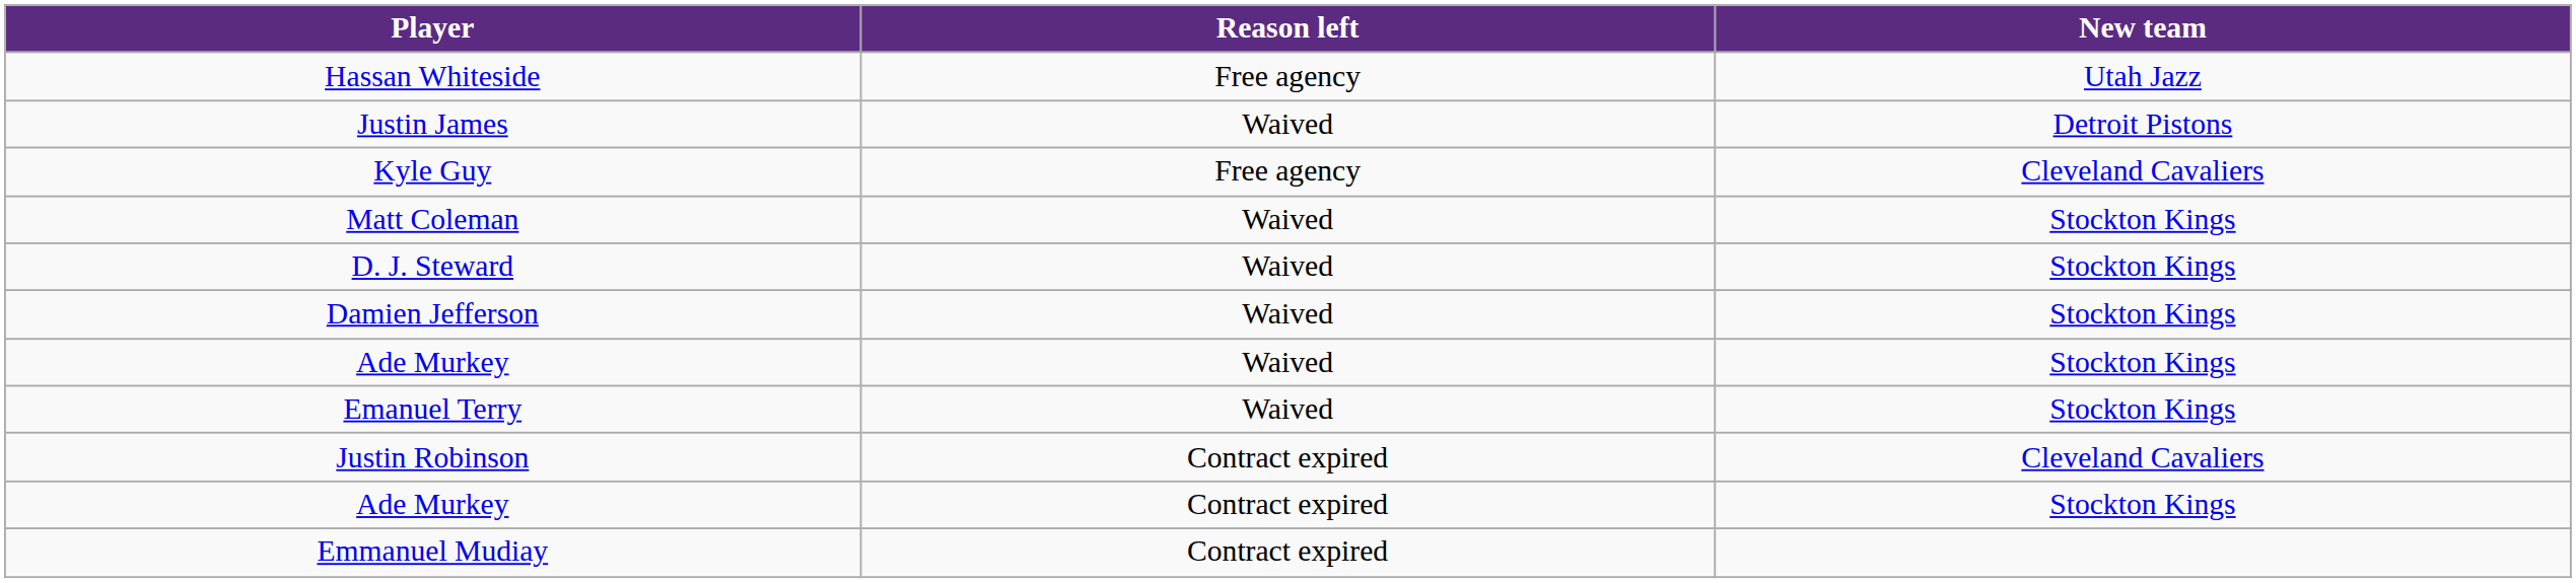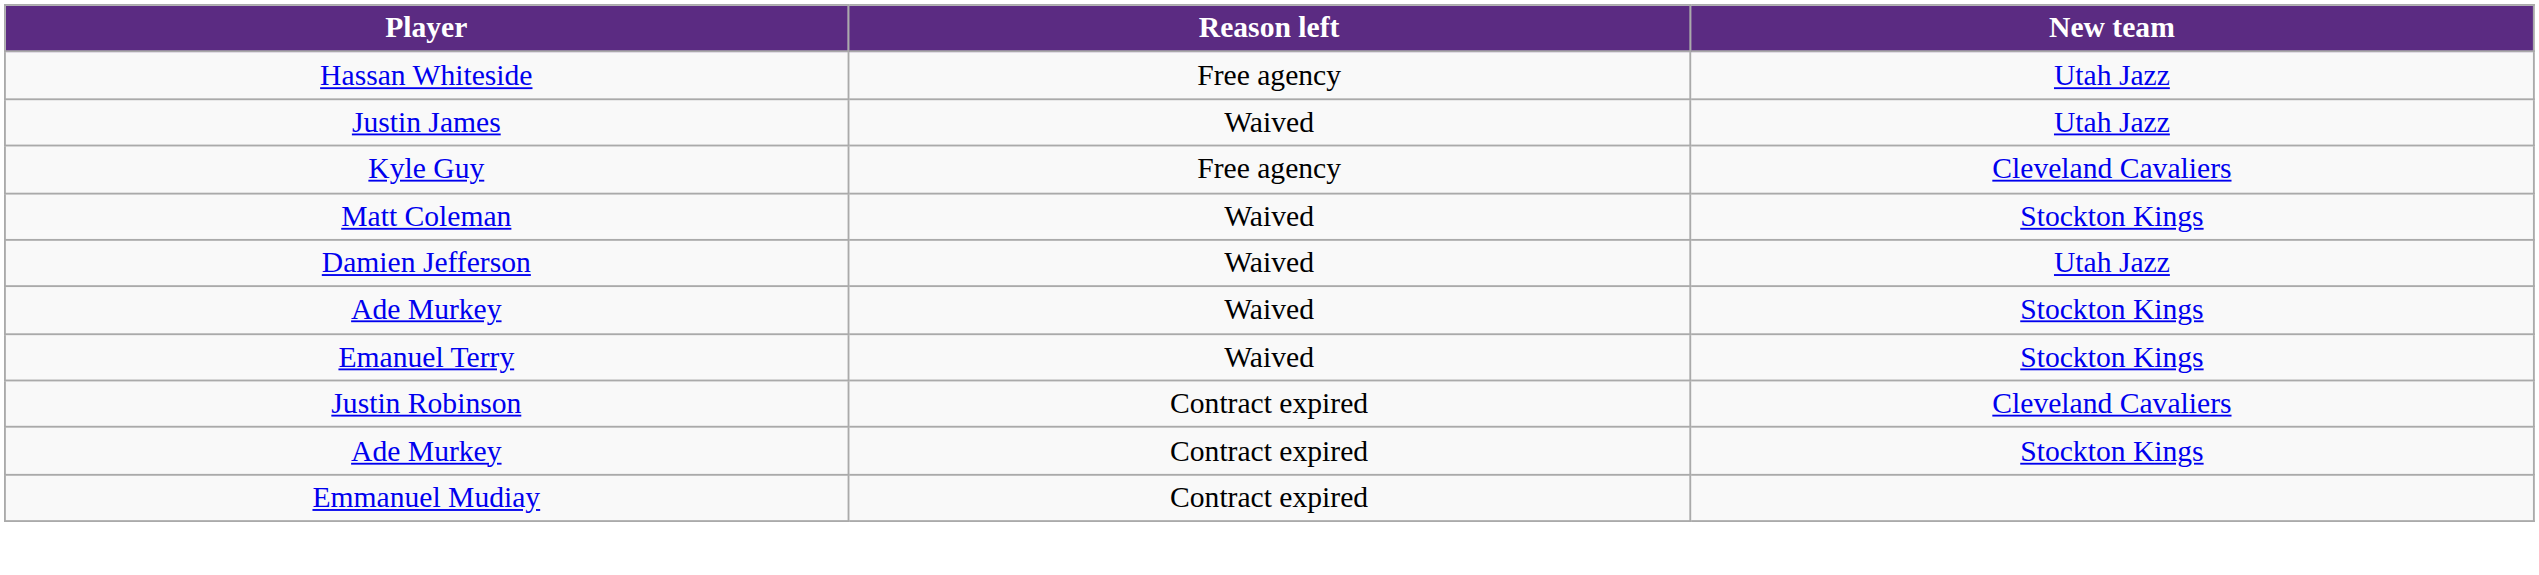 <table class="wikitable sortable sortable" style="text-align: center">
 <tr>
 <th style="background:#5b2b82; color:white" width="10%">Player</th>
 <th style="background:#5b2b82; color:white" width="10%">Reason left</th>
 <th style="background:#5b2b82; color:white" width="10%">New team</th>
 </tr>
 <tr>
 <td><a href='#'>Hassan Whiteside</a></td>
 <td>Free agency</td>
 <td><a href='#'>Utah Jazz</a></td>
 </tr>
 <tr>
 <td><a href='#'>Justin James</a></td>
 <td>Waived</td>
-<td><a href='#'>Detroit Pistons</a></td>
+<td><a href='#'>Utah Jazz</a></td>
 </tr>
 <tr>
 <td><a href='#'>Kyle Guy</a></td>
 <td>Free agency</td>
 <td><a href='#'>Cleveland Cavaliers</a></td>
 </tr>
 <tr>
 <td><a href='#'>Matt Coleman</a></td>
 <td>Waived</td>
 <td><a href='#'>Stockton Kings</a></td>
 </tr>
 <tr>
-<td><a href='#'>D. J. Steward</a></td>
-<td>Waived</td>
-<td><a href='#'>Stockton Kings</a></td>
-</tr>
-<tr>
 <td><a href='#'>Damien Jefferson</a></td>
 <td>Waived</td>
-<td><a href='#'>Stockton Kings</a></td>
+<td><a href='#'>Utah Jazz</a></td>
 </tr>
 <tr>
 <td><a href='#'>Ade Murkey</a></td>
 <td>Waived</td>
 <td><a href='#'>Stockton Kings</a></td>
 </tr>
 <tr>
 <td><a href='#'>Emanuel Terry</a></td>
 <td>Waived</td>
 <td><a href='#'>Stockton Kings</a></td>
 </tr>
 <tr>
 <td><a href='#'>Justin Robinson</a></td>
 <td>Contract expired</td>
 <td><a href='#'>Cleveland Cavaliers</a></td>
 </tr>
 <tr>
 <td><a href='#'>Ade Murkey</a></td>
 <td>Contract expired</td>
 <td><a href='#'>Stockton Kings</a></td>
 </tr>
 <tr>
 <td><a href='#'>Emmanuel Mudiay</a></td>
 <td>Contract expired</td>
 </tr>
 </table>
